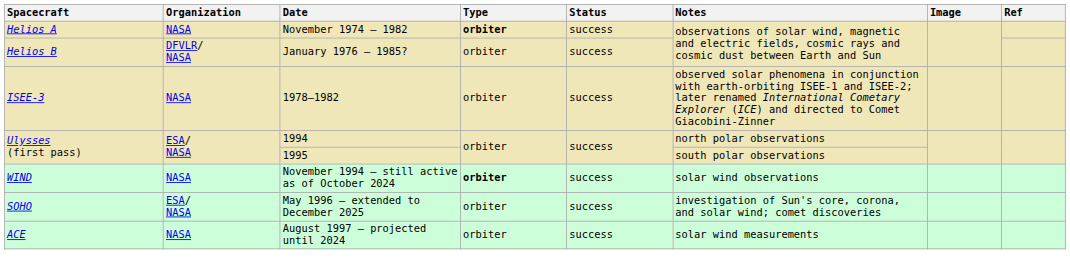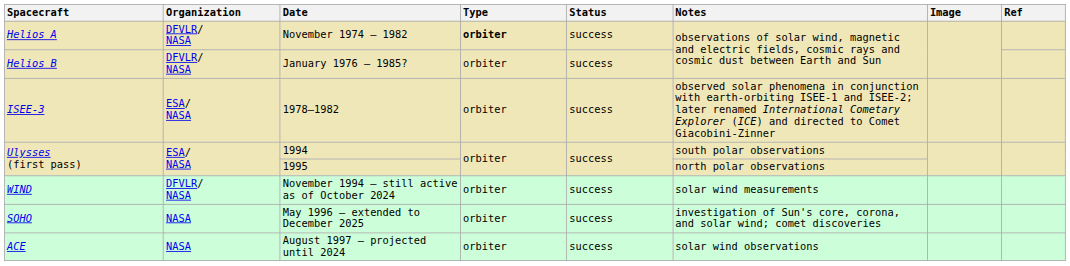 <table class="wikitable" style="width:100%; font-size:95%;">
 <tr>
 <th colspan="2"  style="text-align:left; width:15%;">Spacecraft</th>
 <th style="text-align:left; width:11%;">Organization</th>
 <th style="text-align:left; width:17%;">Date</th>
 <th style="text-align:left; width:10%;">Type</th>
 <th style="text-align:left; width:10%;">Status</th>
 <th style="text-align:left; width:24%;">Notes</th>
 <th style="text-align:left; width:7%;">Image</th>
 <th style="text-align:left; width:6%;">Ref</th>
 </tr>
 <tr style="background:#EFE7B8">
 <td colspan="2"><em><a href='#'>Helios A</a></em></td>
-<td> <a href='#'>NASA</a></td>
+<td> <a href='#'>DFVLR</a>/<br> <a href='#'>NASA</a></td>
 <td>November 1974 – 1982</td>
 <td><strong>orbiter</strong></td>
 <td>success</td>
 <td rowspan="2">observations of solar wind, magnetic and electric fields, cosmic rays and cosmic dust between Earth and Sun</td>
 <td rowspan="2"></td>
 <td></td>
 </tr>
 <tr style="background:#EFE7B8">
 <td colspan="2"><em><a href='#'>Helios B</a></em></td>
 <td> <a href='#'>DFVLR</a>/<br> <a href='#'>NASA</a></td>
 <td>January 1976 – 1985?</td>
 <td>orbiter</td>
 <td>success</td>
 <td></td>
 </tr>
 <tr style="background:#EFE7B8">
 <td colspan="2"><em><a href='#'>ISEE-3</a></em></td>
-<td> <a href='#'>NASA</a></td>
+<td> <a href='#'>ESA</a>/<br> <a href='#'>NASA</a></td>
 <td>1978–1982</td>
 <td>orbiter</td>
 <td>success</td>
 <td>observed solar phenomena in conjunction with earth-orbiting ISEE-1 and ISEE-2; later renamed <em>International Cometary Explorer</em> (<em>ICE</em>) and directed to Comet Giacobini-Zinner</td>
 <td></td>
 <td></td>
 </tr>
 <tr style="background:#EFE7B8">
 <td colspan="2" rowspan="2"><em><a href='#'>Ulysses</a></em><br>(first pass)</td>
 <td rowspan="2"> <a href='#'>ESA</a>/<br> <a href='#'>NASA</a></td>
 <td>1994</td>
 <td rowspan="2">orbiter</td>
 <td rowspan="2">success</td>
-<td>north polar observations</td>
+<td>south polar observations</td>
 <td rowspan="2"></td>
 <td rowspan="2"></td>
 </tr>
 <tr style="background:#EFE7B8">
 <td>1995</td>
-<td>south polar observations</td>
+<td>north polar observations</td>
 </tr>
 <tr style="background:#CCFFD9">
 <td colspan="2"><em><a href='#'>WIND</a></em></td>
-<td> <a href='#'>NASA</a></td>
+<td> <a href='#'>DFVLR</a>/<br> <a href='#'>NASA</a></td>
 <td>November 1994 – still active as of October 2024</td>
-<td><strong>orbiter</strong></td>
+<td>orbiter</td>
 <td>success</td>
-<td>solar wind observations</td>
+<td>solar wind measurements</td>
 <td></td>
 <td></td>
 </tr>
 <tr style="background:#CCFFD9">
 <td colspan="2"><em><a href='#'>SOHO</a></em></td>
-<td> <a href='#'>ESA</a>/<br> <a href='#'>NASA</a></td>
+<td> <a href='#'>NASA</a></td>
 <td>May 1996 – extended to December 2025</td>
 <td>orbiter</td>
 <td>success</td>
 <td>investigation of Sun's core, corona, and solar wind; comet discoveries</td>
 <td></td>
 <td></td>
 </tr>
 <tr style="background:#CCFFD9">
 <td colspan="2"><em><a href='#'>ACE</a></em></td>
 <td> <a href='#'>NASA</a></td>
 <td>August 1997 – projected until 2024<br></td>
 <td>orbiter</td>
 <td>success</td>
-<td>solar wind measurements</td>
+<td>solar wind observations</td>
 <td></td>
 <td></td>
 </tr>
 </table>
